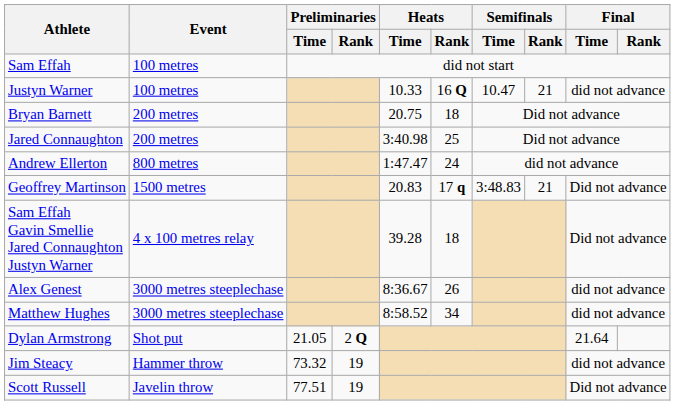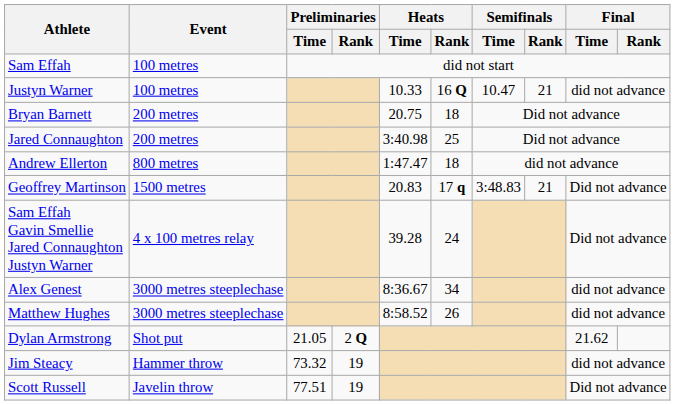 <table class=wikitable style="font-size:90%">
 <tr>
 <th rowspan="2">Athlete</th>
 <th rowspan="2">Event</th>
 <th colspan="2">Preliminaries</th>
 <th colspan="2">Heats</th>
 <th colspan="2">Semifinals</th>
 <th colspan="2">Final</th>
 </tr>
 <tr>
 <th>Time</th>
 <th>Rank</th>
 <th>Time</th>
 <th>Rank</th>
 <th>Time</th>
 <th>Rank</th>
 <th>Time</th>
 <th>Rank</th>
 </tr>
 <tr>
 <td><a href='#'>Sam Effah</a></td>
 <td><a href='#'>100 metres</a></td>
 <td align=center colspan=8>did not start</td>
 </tr>
 <tr>
 <td><a href='#'>Justyn Warner</a></td>
 <td><a href='#'>100 metres</a></td>
 <td colspan= 2 bgcolor="wheat"></td>
 <td align=center>10.33</td>
 <td align=center>16 <strong>Q</strong></td>
 <td align=center>10.47</td>
 <td align=center>21</td>
 <td align=center colspan=2>did not advance</td>
 </tr>
 <tr>
 <td><a href='#'>Bryan Barnett</a></td>
 <td><a href='#'>200 metres</a></td>
 <td colspan= 2 bgcolor="wheat"></td>
 <td align=center>20.75</td>
 <td align=center>18</td>
 <td colspan="4" align=center>Did not advance</td>
 </tr>
 <tr>
 <td><a href='#'>Jared Connaughton</a></td>
 <td><a href='#'>200 metres</a></td>
 <td colspan= 2 bgcolor="wheat"></td>
 <td align=center>3:40.98</td>
 <td align=center>25</td>
 <td colspan="4" align=center>Did not advance</td>
 </tr>
 <tr>
 <td><a href='#'>Andrew Ellerton</a></td>
 <td><a href='#'>800 metres</a></td>
 <td colspan= 2 bgcolor="wheat"></td>
 <td align=center>1:47.47</td>
-<td align=center>24</td>
+<td align=center>18</td>
 <td align=center colspan=4>did not advance</td>
 </tr>
 <tr>
 <td><a href='#'>Geoffrey Martinson</a></td>
 <td><a href='#'>1500 metres</a></td>
 <td colspan= 2 bgcolor="wheat"></td>
 <td align=center>20.83</td>
 <td align=center>17 <strong>q</strong></td>
 <td align=center>3:48.83</td>
 <td align=center>21</td>
 <td colspan="2" align=center>Did not advance</td>
 </tr>
 <tr>
 <td><a href='#'>Sam Effah</a><br><a href='#'>Gavin Smellie</a><br><a href='#'>Jared Connaughton</a><br><a href='#'>Justyn Warner</a><br></td>
 <td><a href='#'>4 x 100 metres relay</a></td>
 <td colspan= 2 bgcolor="wheat"></td>
 <td align=center>39.28</td>
-<td align=center>18</td>
+<td align=center>24</td>
 <td colspan= 2 bgcolor="wheat"></td>
 <td colspan="2" align=center>Did not advance</td>
 </tr>
 <tr>
 <td><a href='#'>Alex Genest</a></td>
 <td><a href='#'>3000 metres steeplechase</a></td>
 <td colspan= 2 bgcolor="wheat"></td>
 <td align=center>8:36.67</td>
-<td align=center>26</td>
+<td align=center>34</td>
 <td colspan= 2 bgcolor="wheat"></td>
 <td align=center colspan=2>did not advance</td>
 </tr>
 <tr>
 <td><a href='#'>Matthew Hughes</a></td>
 <td><a href='#'>3000 metres steeplechase</a></td>
 <td colspan= 2 bgcolor="wheat"></td>
 <td align=center>8:58.52</td>
-<td align=center>34</td>
+<td align=center>26</td>
 <td colspan= 2 bgcolor="wheat"></td>
 <td align=center colspan=2>did not advance</td>
 </tr>
 <tr>
 <td><a href='#'>Dylan Armstrong</a></td>
 <td><a href='#'>Shot put</a></td>
 <td align=center>21.05</td>
 <td align=center>2 <strong>Q</strong></td>
 <td colspan= 4 bgcolor="wheat"></td>
-<td align=center>21.64</td>
+<td align=center>21.62</td>
 <td align=center></td>
 </tr>
 <tr>
 <td><a href='#'>Jim Steacy</a></td>
 <td><a href='#'>Hammer throw</a></td>
 <td align=center>73.32</td>
 <td align=center>19</td>
 <td colspan= 4 bgcolor="wheat"></td>
 <td align=center colspan=2>did not advance</td>
 </tr>
 <tr>
 <td><a href='#'>Scott Russell</a></td>
 <td><a href='#'>Javelin throw</a></td>
 <td align=center>77.51</td>
 <td align=center>19</td>
 <td colspan= 4 bgcolor="wheat"></td>
 <td colspan="2" align=center>Did not advance</td>
 </tr>
 </table>
